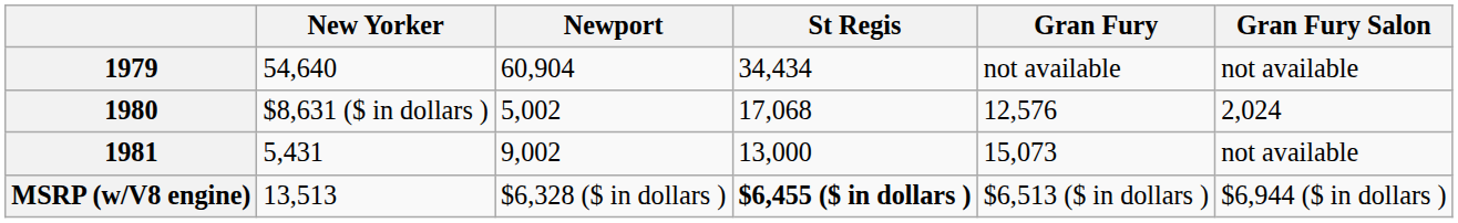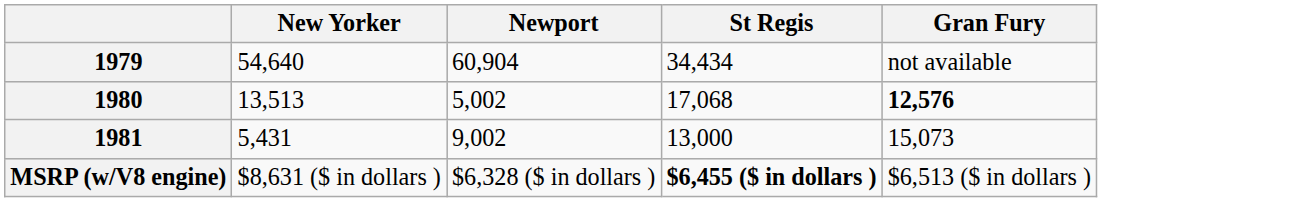 <table class="wikitable">
 <tr>
 <th></th>
 <th>New Yorker</th>
 <th>Newport</th>
 <th>St Regis</th>
 <th>Gran Fury</th>
-<th>Gran Fury Salon</th>
 </tr>
 <tr>
 <th>1979</th>
 <td>54,640</td>
 <td>60,904</td>
 <td>34,434</td>
 <td>not available</td>
-<td>not available</td>
 </tr>
 <tr>
 <th>1980</th>
-<td>$8,631 ($ in  dollars )</td>
+<td>13,513</td>
 <td>5,002</td>
 <td>17,068</td>
-<td>12,576</td>
-<td>2,024</td>
+<td><strong>12,576</strong></td>
 </tr>
 <tr>
 <th>1981</th>
 <td>5,431</td>
 <td>9,002</td>
 <td>13,000</td>
 <td>15,073</td>
-<td>not available</td>
 </tr>
 <tr>
 <th>MSRP (w/V8 engine)</th>
-<td>13,513</td>
+<td>$8,631 ($ in  dollars )</td>
 <td>$6,328 ($ in  dollars )</td>
 <td><strong>$6,455 ($ in  dollars )</strong></td>
 <td>$6,513 ($ in  dollars )</td>
-<td>$6,944 ($ in  dollars )</td>
 </tr>
 </table>
